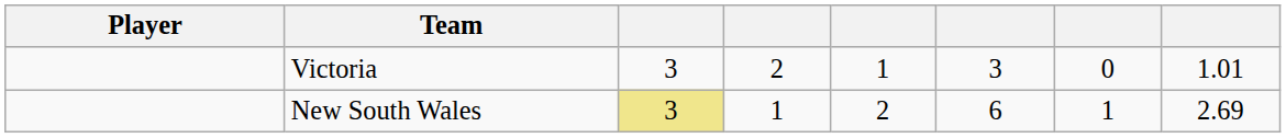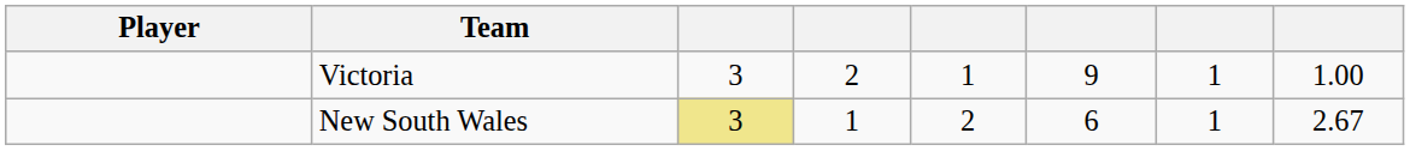 <table class="wikitable sortable">
 <tr>
 <th style="width: 10em;">Player</th>
 <th style="width: 12em;">Team</th>
 <th style="width: 3.5em;"></th>
 <th style="width: 3.5em;"></th>
 <th style="width: 3.5em;"></th>
 <th style="width: 4em;"></th>
 <th style="width: 3.5em;"></th>
 <th style="width: 4em;"></th>
 </tr>
 <tr style="text-align:center;">
 <td style="text-align:left;"></td>
 <td style="text-align:left;">Victoria</td>
 <td>3</td>
 <td>2</td>
 <td>1</td>
-<td>3</td>
-<td>0</td>
-<td>1.01</td>
+<td>9</td>
+<td>1</td>
+<td>1.00</td>
 </tr>
 <tr style="text-align:center;">
 <td style="text-align:left;"></td>
 <td style="text-align:left;">New South Wales</td>
 <td style="background: khaki;">3</td>
 <td>1</td>
 <td>2</td>
 <td>6</td>
 <td>1</td>
-<td>2.69</td>
+<td>2.67</td>
 </tr>
 </table>
